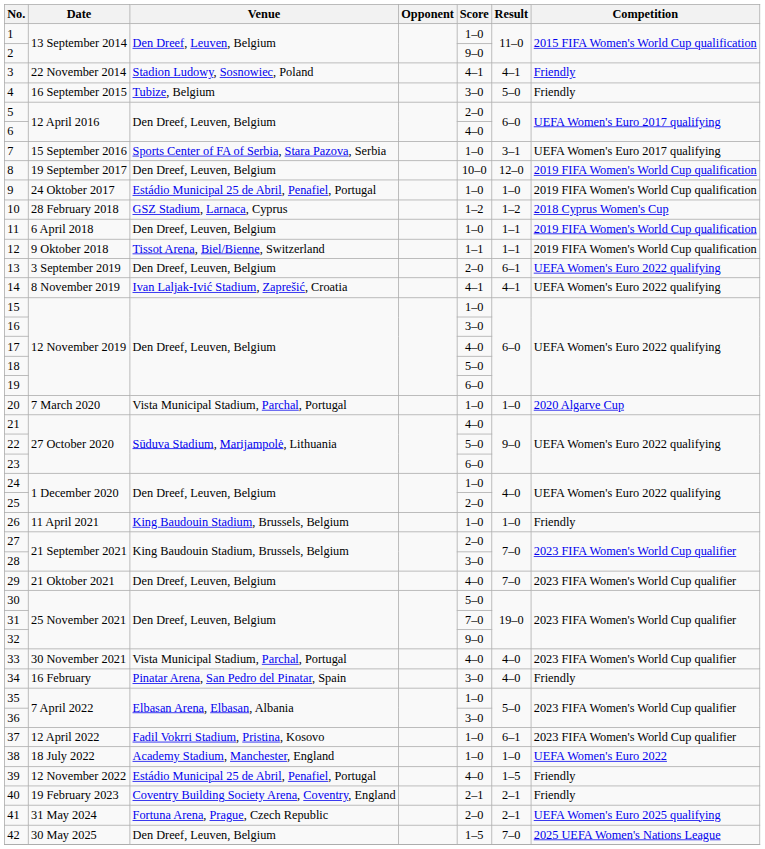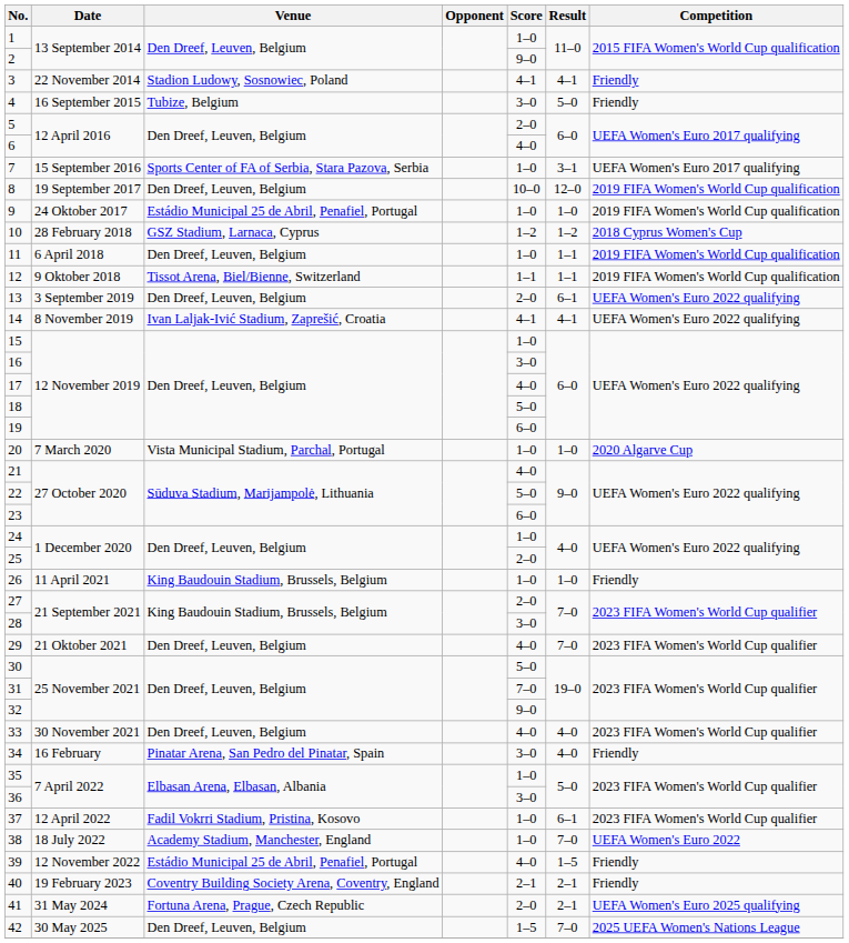 <table class="wikitable sortable">
 <tr>
 <th scope="col">No.</th>
 <th scope="col">Date</th>
 <th scope="col">Venue</th>
 <th scope="col">Opponent</th>
 <th scope="col">Score</th>
 <th scope="col">Result</th>
 <th scope="col">Competition</th>
 </tr>
 <tr>
 <td>1</td>
 <td rowspan=2>13 September 2014</td>
 <td rowspan=2><a href='#'>Den Dreef</a>, <a href='#'>Leuven</a>, Belgium</td>
 <td rowspan=2></td>
 <td align=center>1–0</td>
 <td rowspan=2 align=center>11–0</td>
 <td rowspan=2><a href='#'>2015 FIFA Women's World Cup qualification</a></td>
 </tr>
 <tr>
 <td>2</td>
 <td align=center>9–0</td>
 </tr>
 <tr>
 <td>3</td>
 <td>22 November 2014</td>
 <td><a href='#'>Stadion Ludowy</a>, <a href='#'>Sosnowiec</a>, Poland</td>
 <td></td>
 <td align=center>4–1</td>
 <td align=center>4–1</td>
 <td><a href='#'>Friendly</a></td>
 </tr>
 <tr>
 <td>4</td>
 <td>16 September 2015</td>
 <td><a href='#'>Tubize</a>, Belgium</td>
 <td></td>
 <td align=center>3–0</td>
 <td align=center>5–0</td>
 <td>Friendly</td>
 </tr>
 <tr>
 <td>5</td>
 <td rowspan=2>12 April 2016</td>
 <td rowspan=2>Den Dreef, Leuven, Belgium</td>
 <td rowspan=2></td>
 <td align=center>2–0</td>
 <td rowspan=2 align=center>6–0</td>
 <td rowspan=2><a href='#'>UEFA Women's Euro 2017 qualifying</a></td>
 </tr>
 <tr>
 <td>6</td>
 <td align=center>4–0</td>
 </tr>
 <tr>
 <td>7</td>
 <td>15 September 2016</td>
 <td><a href='#'>Sports Center of FA of Serbia</a>, <a href='#'>Stara Pazova</a>, Serbia</td>
 <td></td>
 <td align=center>1–0</td>
 <td align=center>3–1</td>
 <td>UEFA Women's Euro 2017 qualifying</td>
 </tr>
 <tr>
 <td>8</td>
 <td>19 September 2017</td>
 <td>Den Dreef, Leuven, Belgium</td>
 <td></td>
 <td align=center>10–0</td>
 <td align=center>12–0</td>
 <td><a href='#'>2019 FIFA Women's World Cup qualification</a></td>
 </tr>
 <tr>
 <td>9</td>
 <td>24 Oktober 2017</td>
 <td><a href='#'>Estádio Municipal 25 de Abril</a>, <a href='#'>Penafiel</a>, Portugal</td>
 <td></td>
 <td align=center>1–0</td>
 <td align=center>1–0</td>
 <td>2019 FIFA Women's World Cup qualification</td>
 </tr>
 <tr>
 <td>10</td>
 <td>28 February 2018</td>
 <td><a href='#'>GSZ Stadium</a>, <a href='#'>Larnaca</a>, Cyprus</td>
 <td></td>
 <td align=center>1–2</td>
 <td align=center>1–2</td>
 <td><a href='#'>2018 Cyprus Women's Cup</a></td>
 </tr>
 <tr>
 <td>11</td>
 <td>6 April 2018</td>
 <td>Den Dreef, Leuven, Belgium</td>
 <td></td>
 <td align=center>1–0</td>
 <td align=center>1–1</td>
 <td><a href='#'>2019 FIFA Women's World Cup qualification</a></td>
 </tr>
 <tr>
 <td>12</td>
 <td>9 Oktober 2018</td>
 <td><a href='#'>Tissot Arena</a>, <a href='#'>Biel/Bienne</a>, Switzerland</td>
 <td></td>
 <td align=center>1–1</td>
 <td align=center>1–1</td>
 <td>2019 FIFA Women's World Cup qualification</td>
 </tr>
 <tr>
 <td>13</td>
 <td>3 September 2019</td>
 <td>Den Dreef, Leuven, Belgium</td>
 <td></td>
 <td align=center>2–0</td>
 <td align=center>6–1</td>
 <td><a href='#'>UEFA Women's Euro 2022 qualifying</a></td>
 </tr>
 <tr>
 <td>14</td>
 <td>8 November 2019</td>
 <td><a href='#'>Ivan Laljak-Ivić Stadium</a>, <a href='#'>Zaprešić</a>, Croatia</td>
 <td></td>
 <td align=center>4–1</td>
 <td align=center>4–1</td>
 <td>UEFA Women's Euro 2022 qualifying</td>
 </tr>
 <tr>
 <td>15</td>
 <td rowspan=5>12 November 2019</td>
 <td rowspan=5>Den Dreef, Leuven, Belgium</td>
 <td rowspan=5></td>
 <td align=center>1–0</td>
 <td rowspan=5 align=center>6–0</td>
 <td rowspan=5>UEFA Women's Euro 2022 qualifying</td>
 </tr>
 <tr>
 <td>16</td>
 <td align=center>3–0</td>
 </tr>
 <tr>
 <td>17</td>
 <td align=center>4–0</td>
 </tr>
 <tr>
 <td>18</td>
 <td align=center>5–0</td>
 </tr>
 <tr>
 <td>19</td>
 <td align=center>6–0</td>
 </tr>
 <tr>
 <td>20</td>
 <td>7 March 2020</td>
 <td>Vista Municipal Stadium, <a href='#'>Parchal</a>, Portugal</td>
 <td></td>
 <td align=center>1–0</td>
 <td align=center>1–0</td>
 <td><a href='#'>2020 Algarve Cup</a></td>
 </tr>
 <tr>
 <td>21</td>
 <td rowspan=3>27 October 2020</td>
 <td rowspan=3><a href='#'>Sūduva Stadium</a>, <a href='#'>Marijampolė</a>, Lithuania</td>
 <td rowspan=3></td>
 <td align=center>4–0</td>
 <td rowspan=3 align=center>9–0</td>
 <td rowspan=3>UEFA Women's Euro 2022 qualifying</td>
 </tr>
 <tr>
 <td>22</td>
 <td align=center>5–0</td>
 </tr>
 <tr>
 <td>23</td>
 <td align=center>6–0</td>
 </tr>
 <tr>
 <td>24</td>
 <td rowspan=2>1 December 2020</td>
 <td rowspan=2>Den Dreef, Leuven, Belgium</td>
 <td rowspan=2></td>
 <td align=center>1–0</td>
 <td rowspan=2 align=center>4–0</td>
 <td rowspan=2>UEFA Women's Euro 2022 qualifying</td>
 </tr>
 <tr>
 <td>25</td>
 <td align=center>2–0</td>
 </tr>
 <tr>
 <td>26</td>
 <td>11 April 2021</td>
 <td><a href='#'>King Baudouin Stadium</a>, Brussels, Belgium</td>
 <td></td>
 <td align=center>1–0</td>
 <td align=center>1–0</td>
 <td>Friendly</td>
 </tr>
 <tr>
 <td>27</td>
 <td rowspan=2>21 September 2021</td>
 <td rowspan=2>King Baudouin Stadium, Brussels, Belgium</td>
 <td rowspan=2></td>
 <td align=center>2–0</td>
 <td rowspan=2 align=center>7–0</td>
 <td rowspan=2><a href='#'>2023 FIFA Women's World Cup qualifier</a></td>
 </tr>
 <tr>
 <td>28</td>
 <td align=center>3–0</td>
 </tr>
 <tr>
 <td>29</td>
 <td>21 Oktober 2021</td>
 <td>Den Dreef, Leuven, Belgium</td>
 <td></td>
 <td align=center>4–0</td>
 <td align=center>7–0</td>
 <td>2023 FIFA Women's World Cup qualifier</td>
 </tr>
 <tr>
 <td>30</td>
 <td rowspan=3>25 November 2021</td>
 <td rowspan=3>Den Dreef, Leuven, Belgium</td>
 <td rowspan=3></td>
 <td align=center>5–0</td>
 <td rowspan=3 align=center>19–0</td>
 <td rowspan=3>2023 FIFA Women's World Cup qualifier</td>
 </tr>
 <tr>
 <td>31</td>
 <td align=center>7–0</td>
 </tr>
 <tr>
 <td>32</td>
 <td align=center>9–0</td>
 </tr>
 <tr>
 <td>33</td>
 <td>30 November 2021</td>
-<td>Vista Municipal Stadium, <a href='#'>Parchal</a>, Portugal</td>
+<td>Den Dreef, Leuven, Belgium</td>
 <td></td>
 <td align=center>4–0</td>
 <td align=center>4–0</td>
 <td>2023 FIFA Women's World Cup qualifier</td>
 </tr>
 <tr>
 <td>34</td>
 <td>16 February</td>
 <td><a href='#'>Pinatar Arena</a>, <a href='#'>San Pedro del Pinatar</a>, Spain</td>
 <td></td>
 <td align=center>3–0</td>
 <td align=center>4–0</td>
 <td>Friendly</td>
 </tr>
 <tr>
 <td>35</td>
 <td rowspan=2>7 April 2022</td>
 <td rowspan=2><a href='#'>Elbasan Arena</a>, <a href='#'>Elbasan</a>, Albania</td>
 <td rowspan=2></td>
 <td align=center>1–0</td>
 <td rowspan=2 align=center>5–0</td>
 <td rowspan=2>2023 FIFA Women's World Cup qualifier</td>
 </tr>
 <tr>
 <td>36</td>
 <td align=center>3–0</td>
 </tr>
 <tr>
 <td>37</td>
 <td>12 April 2022</td>
 <td><a href='#'>Fadil Vokrri Stadium</a>, <a href='#'>Pristina</a>, Kosovo</td>
 <td></td>
 <td align=center>1–0</td>
 <td align=center>6–1</td>
 <td>2023 FIFA Women's World Cup qualifier</td>
 </tr>
 <tr>
 <td>38</td>
 <td>18 July 2022</td>
 <td><a href='#'>Academy Stadium</a>, <a href='#'>Manchester</a>, England</td>
 <td></td>
 <td align=center>1–0</td>
-<td align=center>1–0</td>
+<td align=center>7–0</td>
 <td><a href='#'>UEFA Women's Euro 2022</a></td>
 </tr>
 <tr>
 <td>39</td>
 <td>12 November 2022</td>
 <td><a href='#'>Estádio Municipal 25 de Abril</a>, <a href='#'>Penafiel</a>, Portugal</td>
 <td></td>
 <td align=center>4–0</td>
 <td align=center>1–5</td>
 <td>Friendly</td>
 </tr>
 <tr>
 <td>40</td>
 <td>19 February 2023</td>
 <td><a href='#'>Coventry Building Society Arena</a>, <a href='#'>Coventry</a>, England</td>
 <td></td>
 <td align=center>2–1</td>
 <td align=center>2–1</td>
 <td>Friendly</td>
 </tr>
 <tr>
 <td>41</td>
 <td>31 May 2024</td>
 <td><a href='#'>Fortuna Arena</a>, <a href='#'>Prague</a>, Czech Republic</td>
 <td></td>
 <td align=center>2–0</td>
 <td align=center>2–1</td>
 <td><a href='#'>UEFA Women's Euro 2025 qualifying</a></td>
 </tr>
 <tr>
 <td>42</td>
 <td>30 May 2025</td>
 <td>Den Dreef, Leuven, Belgium</td>
 <td></td>
 <td align=center>1–5</td>
 <td align=center>7–0</td>
 <td><a href='#'>2025 UEFA Women's Nations League</a></td>
 </tr>
 <tr>
 </tr>
 </table>
